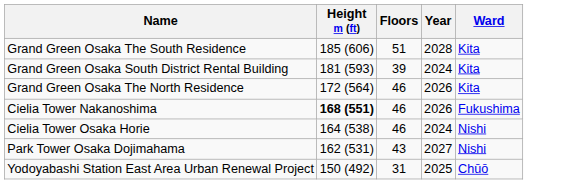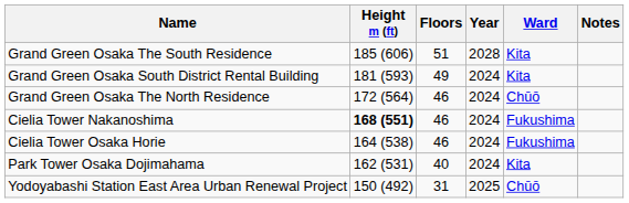 <table class="wikitable sortable plainrowheaders">
 <tr>
 <th scope="col">Name</th>
 <th scope="col">Height<br><small><a href='#'>m</a> (<a href='#'>ft</a>)</small></th>
 <th scope="col">Floors</th>
 <th scope="col">Year</th>
 <th scope="col"><a href='#'>Ward</a></th>
+<th scope="col" class="unsortable">Notes</th>
 </tr>
 <tr>
 <td>Grand Green Osaka The South Residence</td>
 <td style="text-align:center;">185 (606)</td>
 <td style="text-align:center;">51</td>
 <td style="text-align:center;">2028</td>
 <td><a href='#'>Kita</a></td>
+<td></td>
 </tr>
 <tr>
 <td>Grand Green Osaka South District Rental Building</td>
 <td style="text-align:center;">181 (593)</td>
-<td style="text-align:center;">39</td>
+<td style="text-align:center;">49</td>
 <td style="text-align:center;">2024</td>
 <td><a href='#'>Kita</a></td>
+<td></td>
 </tr>
 <tr>
 <td>Grand Green Osaka The North Residence</td>
 <td style="text-align:center;">172 (564)</td>
 <td style="text-align:center;">46</td>
-<td style="text-align:center;">2026</td>
-<td><a href='#'>Kita</a></td>
+<td style="text-align:center;">2024</td>
+<td><a href='#'>Chūō</a></td>
+<td></td>
 </tr>
 <tr>
 <td>Cielia Tower Nakanoshima</td>
 <td style="text-align:center;"><strong>168 (551)</strong></td>
 <td style="text-align:center;">46</td>
-<td style="text-align:center;">2026</td>
+<td style="text-align:center;">2024</td>
 <td><a href='#'>Fukushima</a></td>
+<td></td>
 </tr>
 <tr>
 <td>Cielia Tower Osaka Horie</td>
 <td style="text-align:center;">164 (538)</td>
 <td style="text-align:center;">46</td>
 <td style="text-align:center;">2024</td>
-<td><a href='#'>Nishi</a></td>
+<td><a href='#'>Fukushima</a></td>
+<td></td>
 </tr>
 <tr>
 <td>Park Tower Osaka Dojimahama</td>
 <td style="text-align:center;">162 (531)</td>
-<td style="text-align:center;">43</td>
-<td style="text-align:center;">2027</td>
-<td><a href='#'>Nishi</a></td>
+<td style="text-align:center;">40</td>
+<td style="text-align:center;">2024</td>
+<td><a href='#'>Kita</a></td>
+<td></td>
 </tr>
 <tr>
 <td>Yodoyabashi Station East Area Urban Renewal Project</td>
 <td style="text-align:center;">150 (492)</td>
 <td style="text-align:center;">31</td>
 <td style="text-align:center;">2025</td>
 <td><a href='#'>Chūō</a></td>
+<td></td>
 </tr>
 </table>
